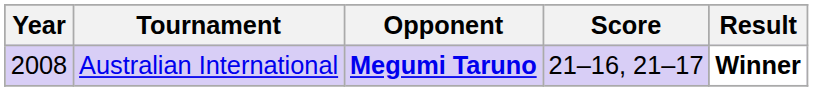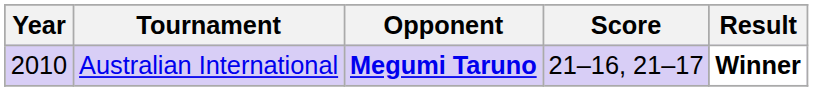 <table class="sortable wikitable" style="font-size: 90%;">
 <tr>
 <th>Year</th>
 <th>Tournament</th>
 <th>Opponent</th>
 <th>Score</th>
 <th>Result</th>
 </tr>
 <tr style="background:#D8CEF6">
-<td align="center">2008</td>
+<td align="center">2010</td>
 <td align="left"><a href='#'>Australian International</a></td>
 <td align="left"><strong> <a href='#'>Megumi Taruno</a></strong></td>
 <td align="left">21–16, 21–17</td>
 <td style="text-align:left; background:white"> <strong>Winner</strong></td>
 </tr>
 </table>
